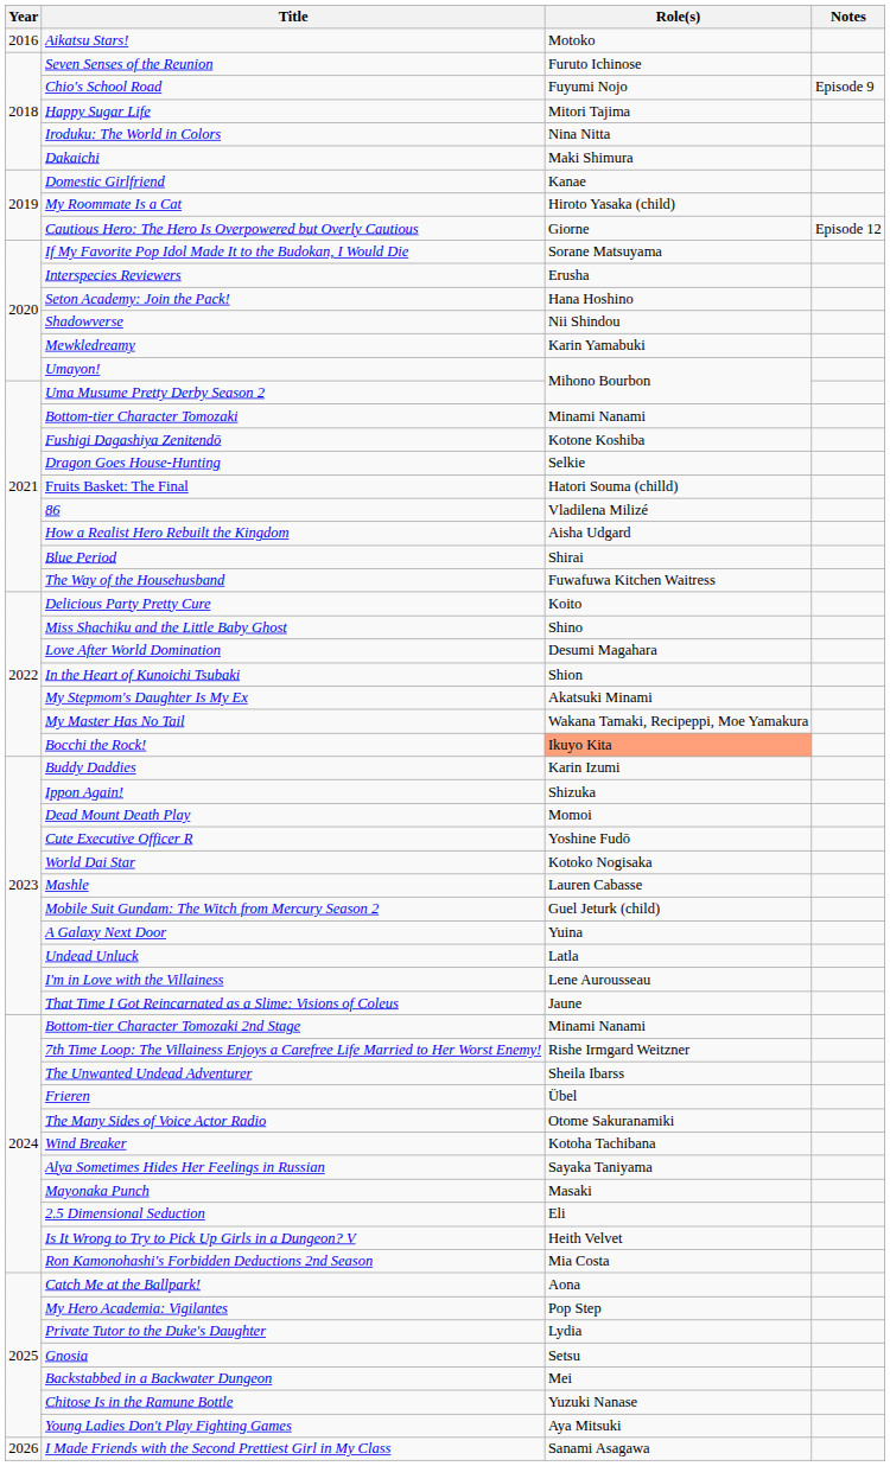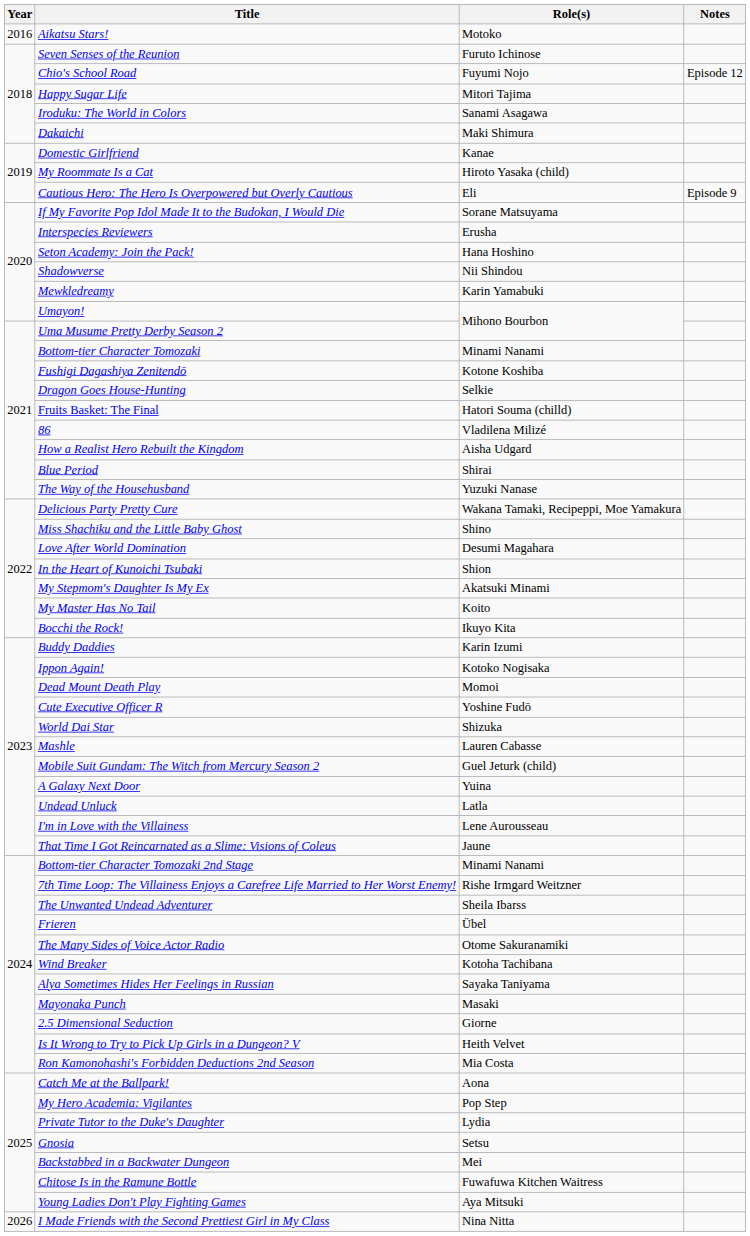 <table class="wikitable">
 <tr>
 <th>Year</th>
 <th>Title</th>
 <th>Role(s)</th>
 <th>Notes</th>
 </tr>
 <tr>
 <td>2016</td>
 <td><em><a href='#'>Aikatsu Stars!</a></em></td>
 <td>Motoko</td>
 <td></td>
 </tr>
 <tr>
 <td rowspan="5">2018</td>
 <td><em><a href='#'>Seven Senses of the Reunion</a></em></td>
 <td>Furuto Ichinose</td>
 <td></td>
 </tr>
 <tr>
 <td><em><a href='#'>Chio's School Road</a></em></td>
 <td>Fuyumi Nojo</td>
-<td>Episode 9</td>
+<td>Episode 12</td>
 </tr>
 <tr>
 <td><em><a href='#'>Happy Sugar Life</a></em></td>
 <td>Mitori Tajima</td>
 <td></td>
 </tr>
 <tr>
 <td><em><a href='#'>Iroduku: The World in Colors</a></em></td>
-<td>Nina Nitta</td>
+<td>Sanami Asagawa</td>
 <td></td>
 </tr>
 <tr>
 <td><em><a href='#'>Dakaichi</a></em></td>
 <td>Maki Shimura</td>
 <td></td>
 </tr>
 <tr>
 <td rowspan="3">2019</td>
 <td><em><a href='#'>Domestic Girlfriend</a></em></td>
 <td>Kanae</td>
 <td></td>
 </tr>
 <tr>
 <td><em><a href='#'>My Roommate Is a Cat</a></em></td>
 <td>Hiroto Yasaka (child)</td>
 <td></td>
 </tr>
 <tr>
 <td><em><a href='#'>Cautious Hero: The Hero Is Overpowered but Overly Cautious</a></em></td>
-<td>Giorne</td>
-<td>Episode 12</td>
+<td>Eli</td>
+<td>Episode 9</td>
 </tr>
 <tr>
 <td rowspan="6">2020</td>
 <td><em><a href='#'>If My Favorite Pop Idol Made It to the Budokan, I Would Die</a></em></td>
 <td>Sorane Matsuyama</td>
 <td></td>
 </tr>
 <tr>
 <td><em><a href='#'>Interspecies Reviewers</a></em></td>
 <td>Erusha</td>
 <td></td>
 </tr>
 <tr>
 <td><em><a href='#'>Seton Academy: Join the Pack!</a></em></td>
 <td>Hana Hoshino</td>
 <td></td>
 </tr>
 <tr>
 <td><a href='#'><em>Shadowverse</em></a></td>
 <td>Nii Shindou</td>
 <td></td>
 </tr>
 <tr>
 <td><em><a href='#'>Mewkledreamy</a></em></td>
 <td>Karin Yamabuki</td>
 <td></td>
 </tr>
 <tr>
 <td><em><a href='#'>Umayon!</a></em></td>
 <td rowspan="2">Mihono Bourbon</td>
 <td></td>
 </tr>
 <tr>
 <td rowspan="9">2021</td>
 <td><em><a href='#'>Uma Musume Pretty Derby Season 2</a></em></td>
 <td></td>
 </tr>
 <tr>
 <td><em><a href='#'>Bottom-tier Character Tomozaki</a></em></td>
 <td>Minami Nanami</td>
 <td></td>
 </tr>
 <tr>
 <td><em><a href='#'>Fushigi Dagashiya Zenitendō</a></em></td>
 <td>Kotone Koshiba</td>
 <td></td>
 </tr>
 <tr>
 <td><em><a href='#'>Dragon Goes House-Hunting</a></em></td>
 <td>Selkie</td>
 <td></td>
 </tr>
 <tr>
 <td><a href='#'>Fruits Basket: The Final</a></td>
 <td>Hatori Souma (chilld)</td>
 <td></td>
 </tr>
 <tr>
 <td><em><a href='#'>86</a></em></td>
 <td>Vladilena Milizé</td>
 <td></td>
 </tr>
 <tr>
 <td><em><a href='#'>How a Realist Hero Rebuilt the Kingdom</a></em></td>
 <td>Aisha Udgard</td>
 <td></td>
 </tr>
 <tr>
 <td><em><a href='#'>Blue Period</a></em></td>
 <td>Shirai</td>
 <td></td>
 </tr>
 <tr>
 <td><em><a href='#'>The Way of the Househusband</a></em></td>
-<td>Fuwafuwa Kitchen Waitress</td>
+<td>Yuzuki Nanase</td>
 <td></td>
 </tr>
 <tr>
 <td rowspan="7">2022</td>
 <td><em><a href='#'>Delicious Party Pretty Cure</a></em></td>
-<td>Koito</td>
+<td>Wakana Tamaki, Recipeppi,  Moe Yamakura</td>
 <td></td>
 </tr>
 <tr>
 <td><em><a href='#'>Miss Shachiku and the Little Baby Ghost</a></em></td>
 <td>Shino</td>
 <td></td>
 </tr>
 <tr>
 <td><em><a href='#'>Love After World Domination</a></em></td>
 <td>Desumi Magahara</td>
 <td></td>
 </tr>
 <tr>
 <td><em><a href='#'>In the Heart of Kunoichi Tsubaki</a></em></td>
 <td>Shion</td>
 <td></td>
 </tr>
 <tr>
 <td><em><a href='#'>My Stepmom's Daughter Is My Ex</a></em></td>
 <td>Akatsuki Minami</td>
 <td></td>
 </tr>
 <tr>
 <td><em><a href='#'>My Master Has No Tail</a></em></td>
-<td>Wakana Tamaki, Recipeppi,  Moe Yamakura</td>
+<td>Koito</td>
 <td></td>
 </tr>
 <tr>
 <td><em><a href='#'>Bocchi the Rock!</a></em></td>
-<td style="background: lightsalmon;">Ikuyo Kita</td>
+<td>Ikuyo Kita</td>
 <td></td>
 </tr>
 <tr>
 <td rowspan="11">2023</td>
 <td><em><a href='#'>Buddy Daddies</a></em></td>
 <td>Karin Izumi</td>
 <td></td>
 </tr>
 <tr>
 <td><em><a href='#'>Ippon Again!</a></em></td>
-<td>Shizuka</td>
+<td>Kotoko Nogisaka</td>
 <td></td>
 </tr>
 <tr>
 <td><em><a href='#'>Dead Mount Death Play</a></em></td>
 <td>Momoi</td>
 <td></td>
 </tr>
 <tr>
 <td><em><a href='#'>Cute Executive Officer R</a></em></td>
 <td>Yoshine Fudō</td>
 <td></td>
 </tr>
 <tr>
 <td><em><a href='#'>World Dai Star</a></em></td>
-<td>Kotoko Nogisaka</td>
+<td>Shizuka</td>
 <td></td>
 </tr>
 <tr>
 <td><em><a href='#'>Mashle</a></em></td>
 <td>Lauren Cabasse</td>
 <td></td>
 </tr>
 <tr>
 <td><em><a href='#'>Mobile Suit Gundam: The Witch from Mercury Season 2</a></em></td>
 <td>Guel Jeturk (child)</td>
 <td></td>
 </tr>
 <tr>
 <td><em><a href='#'>A Galaxy Next Door</a></em></td>
 <td>Yuina</td>
 <td></td>
 </tr>
 <tr>
 <td><em><a href='#'>Undead Unluck</a></em></td>
 <td>Latla</td>
 <td></td>
 </tr>
 <tr>
 <td><em><a href='#'>I'm in Love with the Villainess</a></em></td>
 <td>Lene Aurousseau</td>
 <td></td>
 </tr>
 <tr>
 <td><em><a href='#'>That Time I Got Reincarnated as a Slime: Visions of Coleus</a></em></td>
 <td>Jaune</td>
 <td></td>
 </tr>
 <tr>
 <td rowspan="11">2024</td>
 <td><em><a href='#'>Bottom-tier Character Tomozaki 2nd Stage</a></em></td>
 <td>Minami Nanami</td>
 <td></td>
 </tr>
 <tr>
 <td><em><a href='#'>7th Time Loop: The Villainess Enjoys a Carefree Life Married to Her Worst Enemy!</a></em></td>
 <td>Rishe Irmgard Weitzner</td>
 <td></td>
 </tr>
 <tr>
 <td><em><a href='#'>The Unwanted Undead Adventurer</a></em></td>
 <td>Sheila Ibarss</td>
 <td></td>
 </tr>
 <tr>
 <td><em><a href='#'>Frieren</a></em></td>
 <td>Übel</td>
 <td></td>
 </tr>
 <tr>
 <td><em><a href='#'>The Many Sides of Voice Actor Radio</a></em></td>
 <td>Otome Sakuranamiki</td>
 <td></td>
 </tr>
 <tr>
 <td><em><a href='#'>Wind Breaker</a></em></td>
 <td>Kotoha Tachibana</td>
 <td></td>
 </tr>
 <tr>
 <td><em><a href='#'>Alya Sometimes Hides Her Feelings in Russian</a></em></td>
 <td>Sayaka Taniyama</td>
 <td></td>
 </tr>
 <tr>
 <td><em><a href='#'>Mayonaka Punch</a></em></td>
 <td>Masaki</td>
 <td></td>
 </tr>
 <tr>
 <td><em><a href='#'>2.5 Dimensional Seduction</a></em></td>
-<td>Eli</td>
+<td>Giorne</td>
 <td></td>
 </tr>
 <tr>
 <td><em><a href='#'>Is It Wrong to Try to Pick Up Girls in a Dungeon? V</a></em></td>
 <td>Heith Velvet</td>
 <td></td>
 </tr>
 <tr>
 <td><em><a href='#'>Ron Kamonohashi's Forbidden Deductions 2nd Season</a></em></td>
 <td>Mia Costa</td>
 <td></td>
 </tr>
 <tr>
 <td rowspan="7">2025</td>
 <td><em><a href='#'>Catch Me at the Ballpark!</a></em></td>
 <td>Aona</td>
 <td></td>
 </tr>
 <tr>
 <td><em><a href='#'>My Hero Academia: Vigilantes</a></em></td>
 <td>Pop Step</td>
 <td></td>
 </tr>
 <tr>
 <td><em><a href='#'>Private Tutor to the Duke's Daughter</a></em></td>
 <td>Lydia</td>
 <td></td>
 </tr>
 <tr>
 <td><em><a href='#'>Gnosia</a></em></td>
 <td>Setsu</td>
 <td></td>
 </tr>
 <tr>
 <td><em><a href='#'>Backstabbed in a Backwater Dungeon</a></em></td>
 <td>Mei</td>
 <td></td>
 </tr>
 <tr>
 <td><em><a href='#'>Chitose Is in the Ramune Bottle</a></em></td>
-<td>Yuzuki Nanase</td>
+<td>Fuwafuwa Kitchen Waitress</td>
 <td></td>
 </tr>
 <tr>
 <td><em><a href='#'>Young Ladies Don't Play Fighting Games</a></em></td>
 <td>Aya Mitsuki</td>
 <td></td>
 </tr>
 <tr>
 <td>2026</td>
 <td><em><a href='#'>I Made Friends with the Second Prettiest Girl in My Class</a></em></td>
-<td>Sanami Asagawa</td>
+<td>Nina Nitta</td>
 </tr>
 </table>
